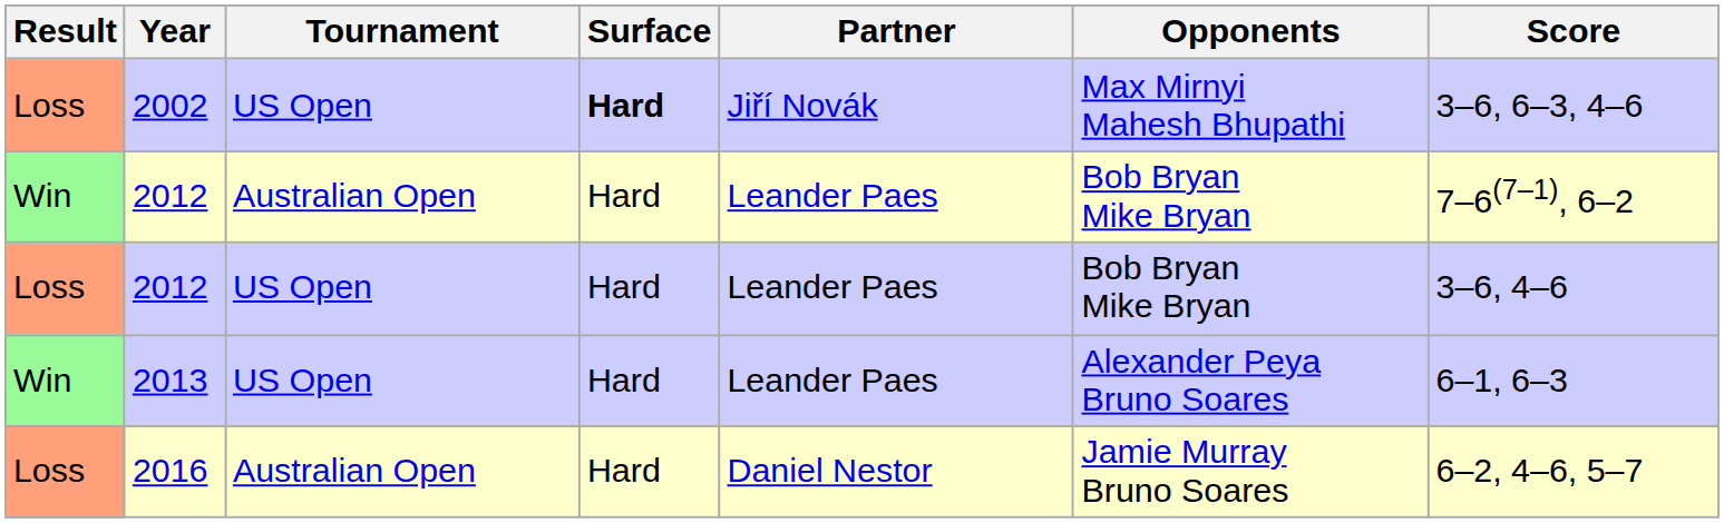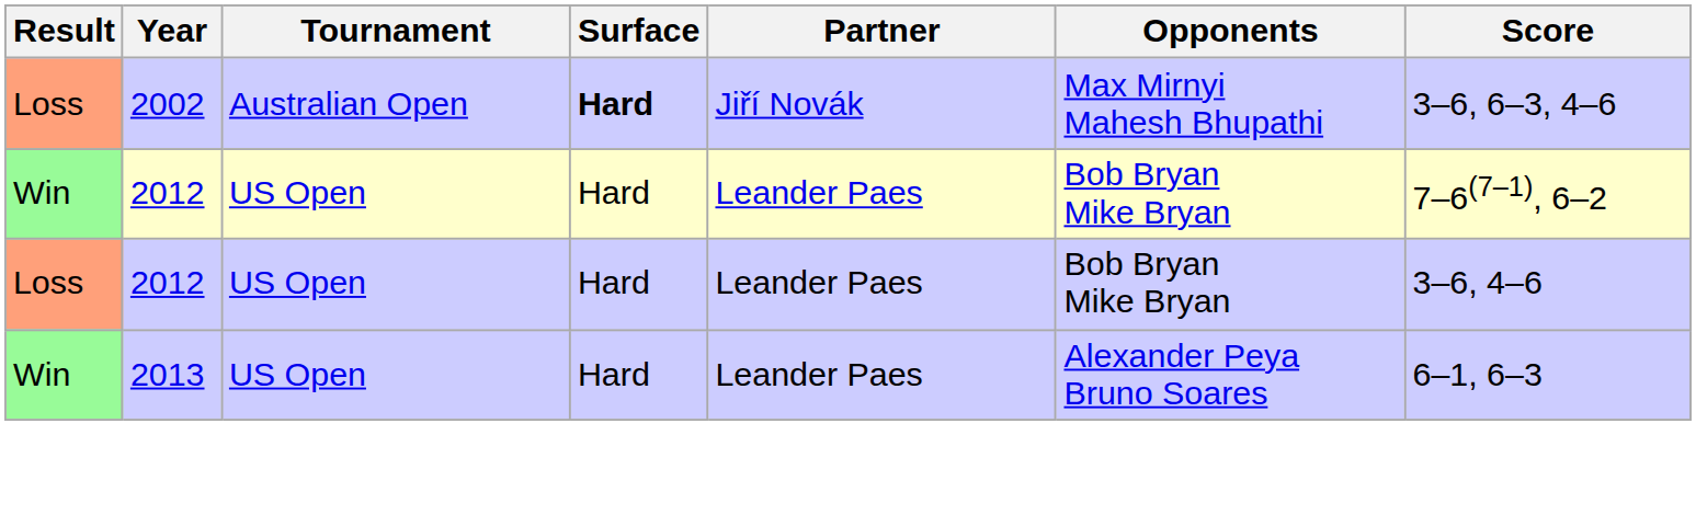 <table class="sortable wikitable">
 <tr>
 <th style="width:40px">Result</th>
 <th style="width:40px">Year</th>
 <th style="width:160px">Tournament</th>
 <th style="width:55px">Surface</th>
 <th style="width:160px">Partner</th>
 <th style="width:160px">Opponents</th>
 <th style="width:130px" class="unsortable">Score</th>
 </tr>
 <tr bgcolor=CCCCFF>
 <td style="background:#ffa07a;">Loss</td>
 <td><a href='#'>2002</a></td>
-<td><a href='#'>US Open</a></td>
+<td><a href='#'>Australian Open</a></td>
 <td><strong>Hard</strong></td>
 <td> <a href='#'>Jiří Novák</a></td>
 <td> <a href='#'>Max Mirnyi</a><br> <a href='#'>Mahesh Bhupathi</a></td>
 <td>3–6, 6–3, 4–6</td>
 </tr>
 <tr bgcolor=ffffcc>
 <td style="background:#98fb98;">Win</td>
 <td><a href='#'>2012</a></td>
-<td><a href='#'>Australian Open</a></td>
+<td><a href='#'>US Open</a></td>
 <td>Hard</td>
 <td> <a href='#'>Leander Paes</a></td>
 <td> <a href='#'>Bob Bryan</a><br> <a href='#'>Mike Bryan</a></td>
 <td>7–6<sup>(7–1)</sup>, 6–2</td>
 </tr>
 <tr bgcolor=CCCCFF>
 <td style="background:#ffa07a;">Loss</td>
 <td><a href='#'>2012</a></td>
 <td><a href='#'>US Open</a></td>
 <td>Hard</td>
 <td> Leander Paes</td>
 <td> Bob Bryan<br> Mike Bryan</td>
 <td>3–6, 4–6</td>
 </tr>
 <tr bgcolor=CCCCFF>
 <td style="background:#98fb98;">Win</td>
 <td><a href='#'>2013</a></td>
 <td><a href='#'>US Open</a></td>
 <td>Hard</td>
 <td> Leander Paes</td>
 <td> <a href='#'>Alexander Peya</a><br> <a href='#'>Bruno Soares</a></td>
 <td>6–1, 6–3</td>
 </tr>
-<tr bgcolor=ffffcc>
-<td style="background:#ffa07a;">Loss</td>
-<td><a href='#'>2016</a></td>
-<td><a href='#'>Australian Open</a></td>
-<td>Hard</td>
-<td> <a href='#'>Daniel Nestor</a></td>
-<td> <a href='#'>Jamie Murray</a><br> Bruno Soares</td>
-<td>6–2, 4–6, 5–7</td>
-</tr>
 </table>
